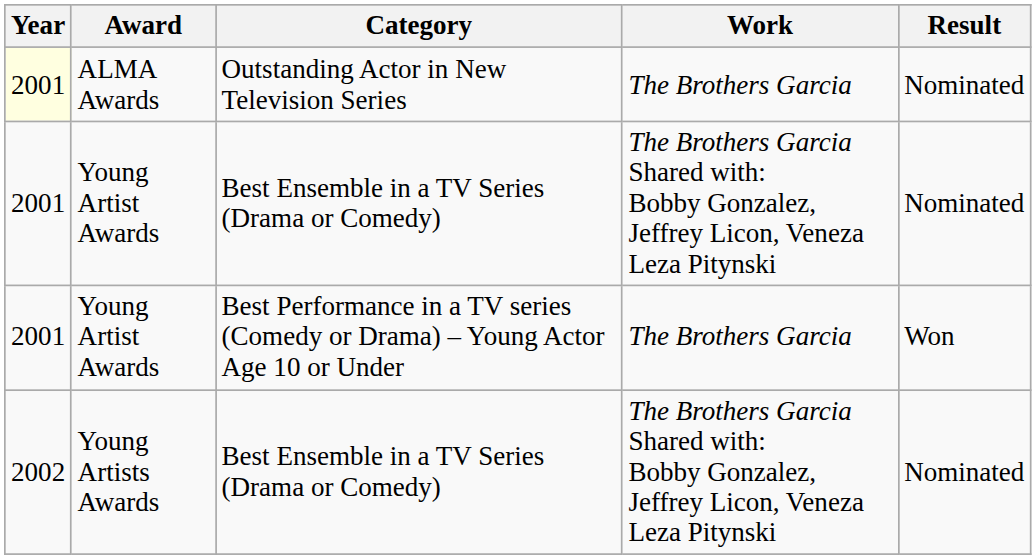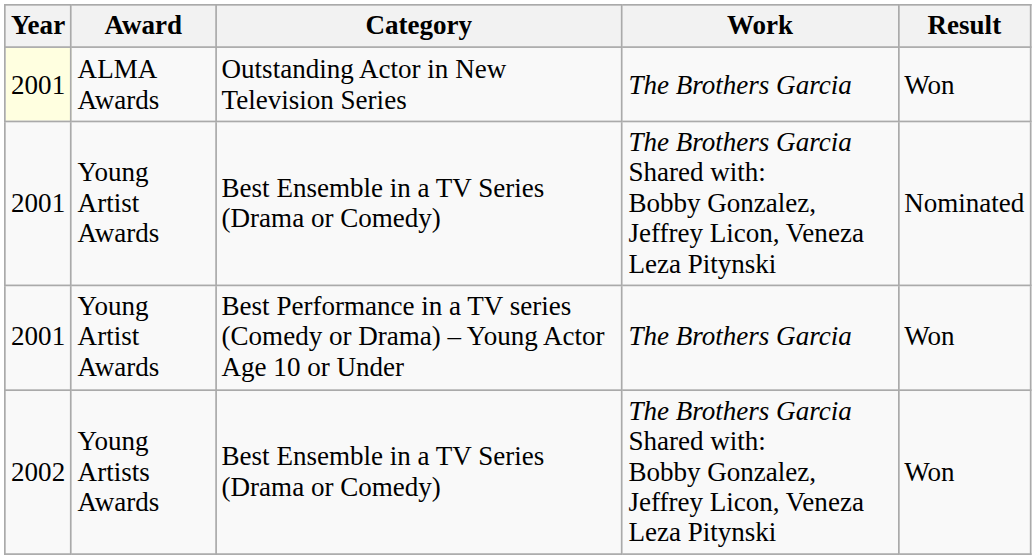 <table class="wikitable">
 <tr>
 <th>Year</th>
 <th>Award</th>
 <th>Category</th>
 <th>Work</th>
 <th>Result</th>
 </tr>
 <tr>
 <td style="background: lightyellow;">2001</td>
 <td>ALMA Awards</td>
 <td>Outstanding Actor in New Television Series</td>
 <td><em>The  Brothers Garcia</em></td>
-<td>Nominated</td>
+<td>Won</td>
 </tr>
 <tr>
 <td>2001</td>
 <td>Young Artist Awards</td>
 <td>Best Ensemble in a TV Series (Drama or Comedy)</td>
 <td><em>The  Brothers Garcia</em><br>Shared with:<br>Bobby Gonzalez, Jeffrey Licon, Veneza Leza Pitynski</td>
 <td>Nominated</td>
 </tr>
 <tr>
 <td>2001</td>
 <td>Young Artist Awards</td>
 <td>Best Performance in a TV series (Comedy or Drama) –  Young Actor Age 10 or Under</td>
 <td><em>The  Brothers Garcia</em></td>
 <td>Won</td>
 </tr>
 <tr>
 <td>2002</td>
 <td>Young Artists Awards</td>
 <td>Best Ensemble in a TV Series (Drama or Comedy)</td>
 <td><em>The  Brothers Garcia</em><br>Shared with:<br>Bobby Gonzalez, Jeffrey Licon, Veneza Leza Pitynski</td>
-<td>Nominated</td>
+<td>Won</td>
 </tr>
 </table>
